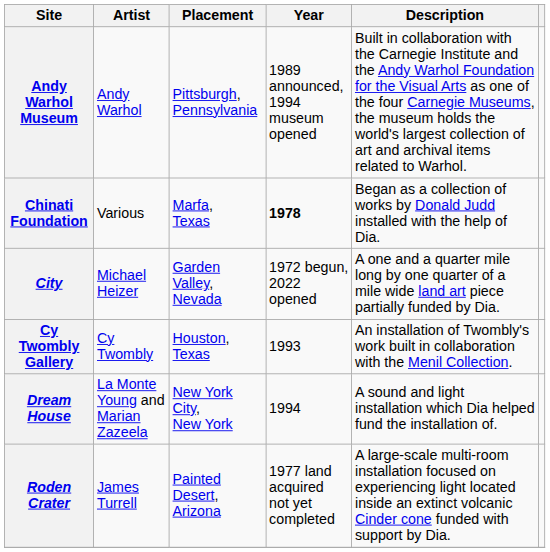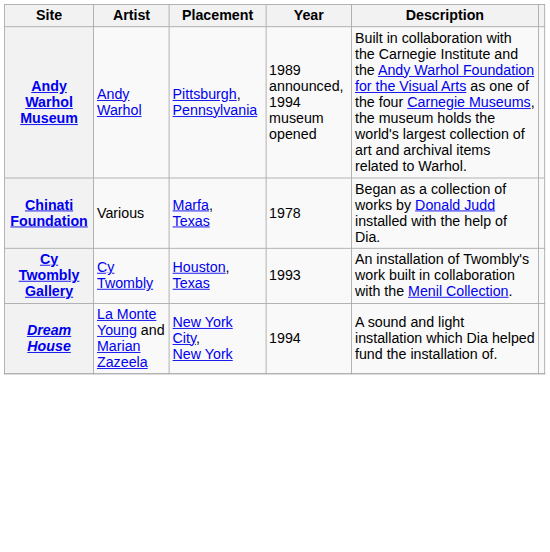 <table class="wikitable sortable plainrowheaders">
 <tr>
 <th scope="col">Site</th>
 <th scope="col">Artist</th>
 <th scope="col">Placement</th>
 <th scope="col">Year</th>
 <th scope="col">Description</th>
 <th scope="col" class="unsortable"></th>
 </tr>
 <tr>
 <th scope="row"><a href='#'>Andy Warhol Museum</a></th>
 <td><a href='#'>Andy Warhol</a></td>
 <td><a href='#'>Pittsburgh</a>, <a href='#'>Pennsylvania</a></td>
 <td>1989 announced,<br>1994 museum opened</td>
 <td>Built in collaboration with the Carnegie Institute and the <a href='#'>Andy Warhol Foundation for the Visual Arts</a> as one of the four <a href='#'>Carnegie Museums</a>, the museum holds the world's largest collection of art and archival items related to Warhol.</td>
 <td></td>
 </tr>
 <tr>
 <th scope="row"><a href='#'>Chinati Foundation</a></th>
 <td>Various</td>
 <td><a href='#'>Marfa</a>,<br><a href='#'>Texas</a></td>
-<td><strong>1978</strong></td>
+<td>1978</td>
 <td>Began as a collection of works by <a href='#'>Donald Judd</a> installed with the help of Dia.</td>
-<td></td>
-</tr>
-<tr>
-<th scope="row"><em><a href='#'>City</a></em></th>
-<td><a href='#'>Michael Heizer</a></td>
-<td><a href='#'>Garden Valley</a>,<br><a href='#'>Nevada</a></td>
-<td>1972 begun,<br>2022 opened</td>
-<td>A one and a quarter mile long by one quarter of a mile wide <a href='#'>land art</a> piece partially funded by Dia.</td>
 <td></td>
 </tr>
 <tr>
 <th scope="row"><a href='#'>Cy Twombly Gallery</a></th>
 <td><a href='#'>Cy Twombly</a></td>
 <td><a href='#'>Houston</a>,<br><a href='#'>Texas</a></td>
 <td>1993</td>
 <td>An installation of Twombly's work built in collaboration with the <a href='#'>Menil Collection</a>.</td>
 <td></td>
 </tr>
 <tr>
 <th scope="row"><em><a href='#'>Dream House</a></em></th>
 <td><a href='#'>La Monte Young</a> and <a href='#'>Marian Zazeela</a></td>
 <td><a href='#'>New York City</a>,<br><a href='#'>New York</a></td>
 <td>1994</td>
 <td>A sound and light installation which Dia helped fund the installation of.</td>
 <td></td>
 </tr>
 <tr>
-<th scope="row"><em><a href='#'>Roden Crater</a></em></th>
-<td><a href='#'>James Turrell</a></td>
-<td><a href='#'>Painted Desert</a>,<br><a href='#'>Arizona</a></td>
-<td>1977 land acquired<br>not yet completed</td>
-<td>A large-scale multi-room installation focused on experiencing light located inside an extinct volcanic <a href='#'>Cinder cone</a> funded with support by Dia.</td>
-<td></td>
-</tr>
-<tr>
 </tr>
 </table>
